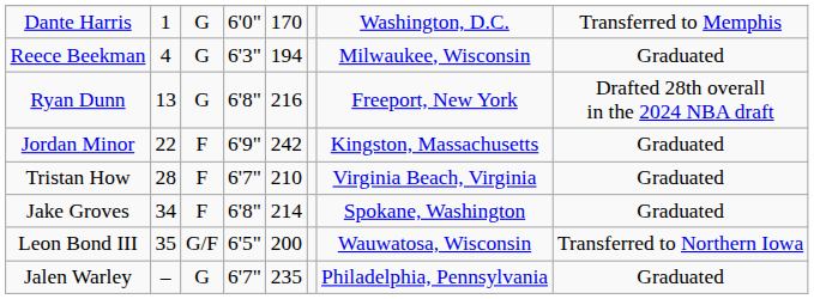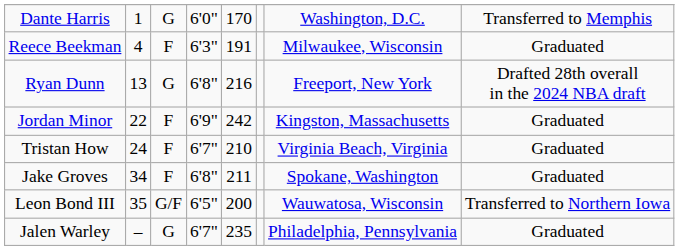 <table class="wikitable sortable" style="text-align: center">
 <tr align=center>
 </tr>
 <tr>
 <td><a href='#'>Dante Harris</a></td>
 <td>1</td>
 <td>G</td>
 <td>6'0"</td>
 <td>170</td>
 <td></td>
 <td><a href='#'>Washington, D.C.</a></td>
 <td>Transferred to <a href='#'>Memphis</a></td>
 </tr>
 <tr>
 <td><a href='#'>Reece Beekman</a></td>
 <td>4</td>
-<td>G</td>
+<td>F</td>
 <td>6'3"</td>
-<td>194</td>
+<td>191</td>
 <td></td>
 <td><a href='#'>Milwaukee, Wisconsin</a></td>
 <td>Graduated</td>
 </tr>
 <tr>
 <td><a href='#'>Ryan Dunn</a></td>
 <td>13</td>
 <td>G</td>
 <td>6'8"</td>
 <td>216</td>
 <td></td>
 <td><a href='#'>Freeport, New York</a></td>
 <td>Drafted 28th overall<br>in the <a href='#'>2024 NBA draft</a></td>
 </tr>
 <tr>
 <td><a href='#'>Jordan Minor</a></td>
 <td>22</td>
 <td>F</td>
 <td>6'9"</td>
 <td>242</td>
 <td></td>
 <td><a href='#'>Kingston, Massachusetts</a></td>
 <td>Graduated</td>
 </tr>
 <tr>
 <td>Tristan How</td>
-<td>28</td>
+<td>24</td>
 <td>F</td>
 <td>6'7"</td>
 <td>210</td>
 <td></td>
 <td><a href='#'>Virginia Beach, Virginia</a></td>
 <td>Graduated</td>
 </tr>
 <tr>
 <td>Jake Groves</td>
 <td>34</td>
 <td>F</td>
 <td>6'8"</td>
-<td>214</td>
+<td>211</td>
 <td></td>
 <td><a href='#'>Spokane, Washington</a></td>
 <td>Graduated</td>
 </tr>
 <tr>
 <td>Leon Bond III</td>
 <td>35</td>
 <td>G/F</td>
 <td>6'5"</td>
 <td>200</td>
 <td></td>
 <td><a href='#'>Wauwatosa, Wisconsin</a></td>
 <td>Transferred to <a href='#'>Northern Iowa</a></td>
 </tr>
 <tr>
 <td>Jalen Warley</td>
 <td>–</td>
 <td>G</td>
 <td>6'7"</td>
 <td>235</td>
 <td></td>
 <td><a href='#'>Philadelphia, Pennsylvania</a></td>
 <td>Graduated</td>
 </tr>
 </table>
